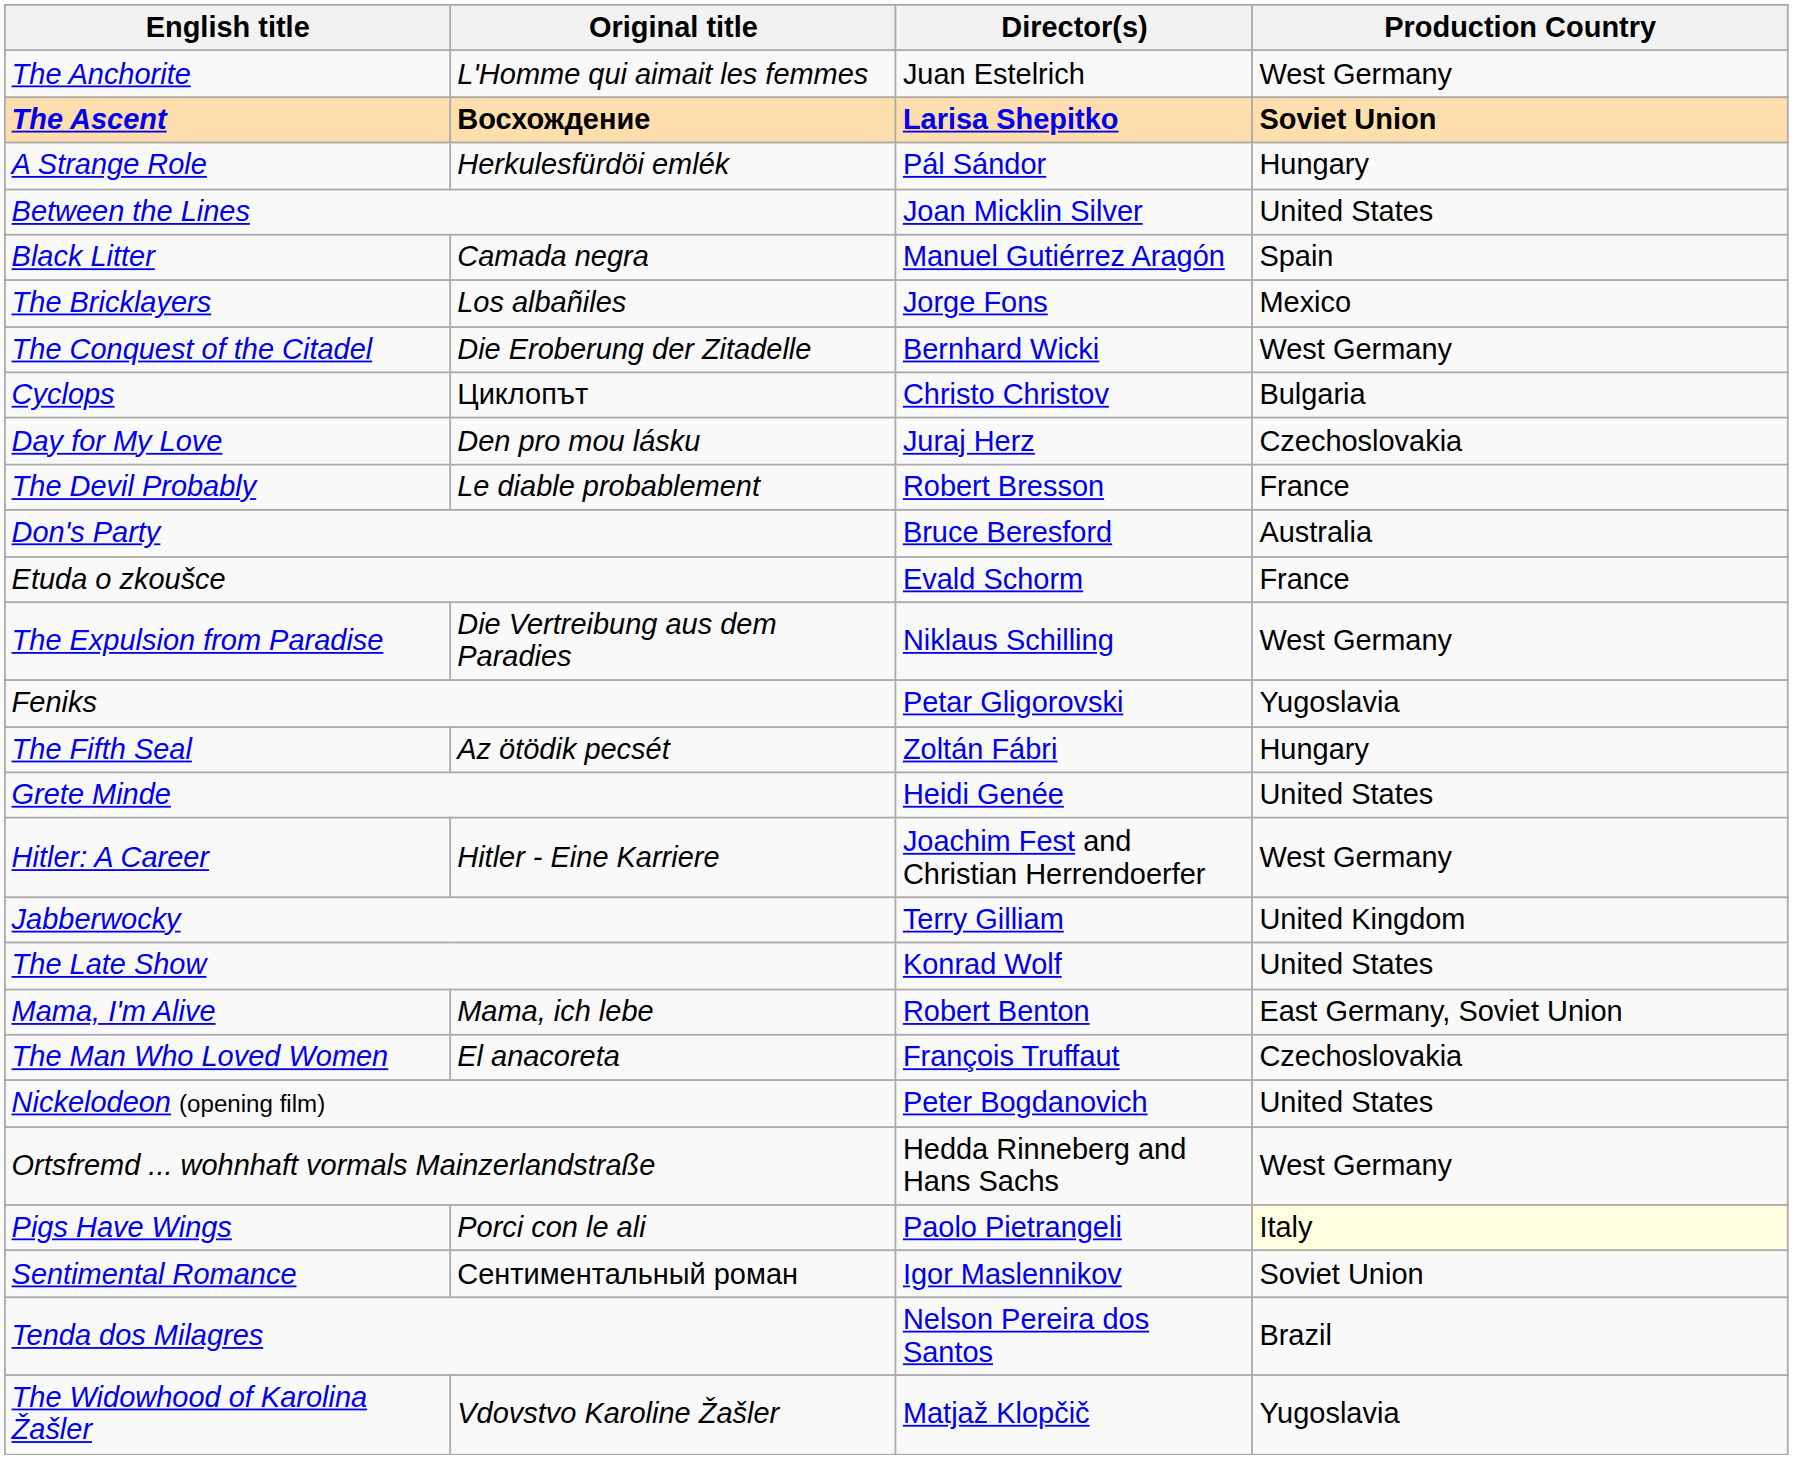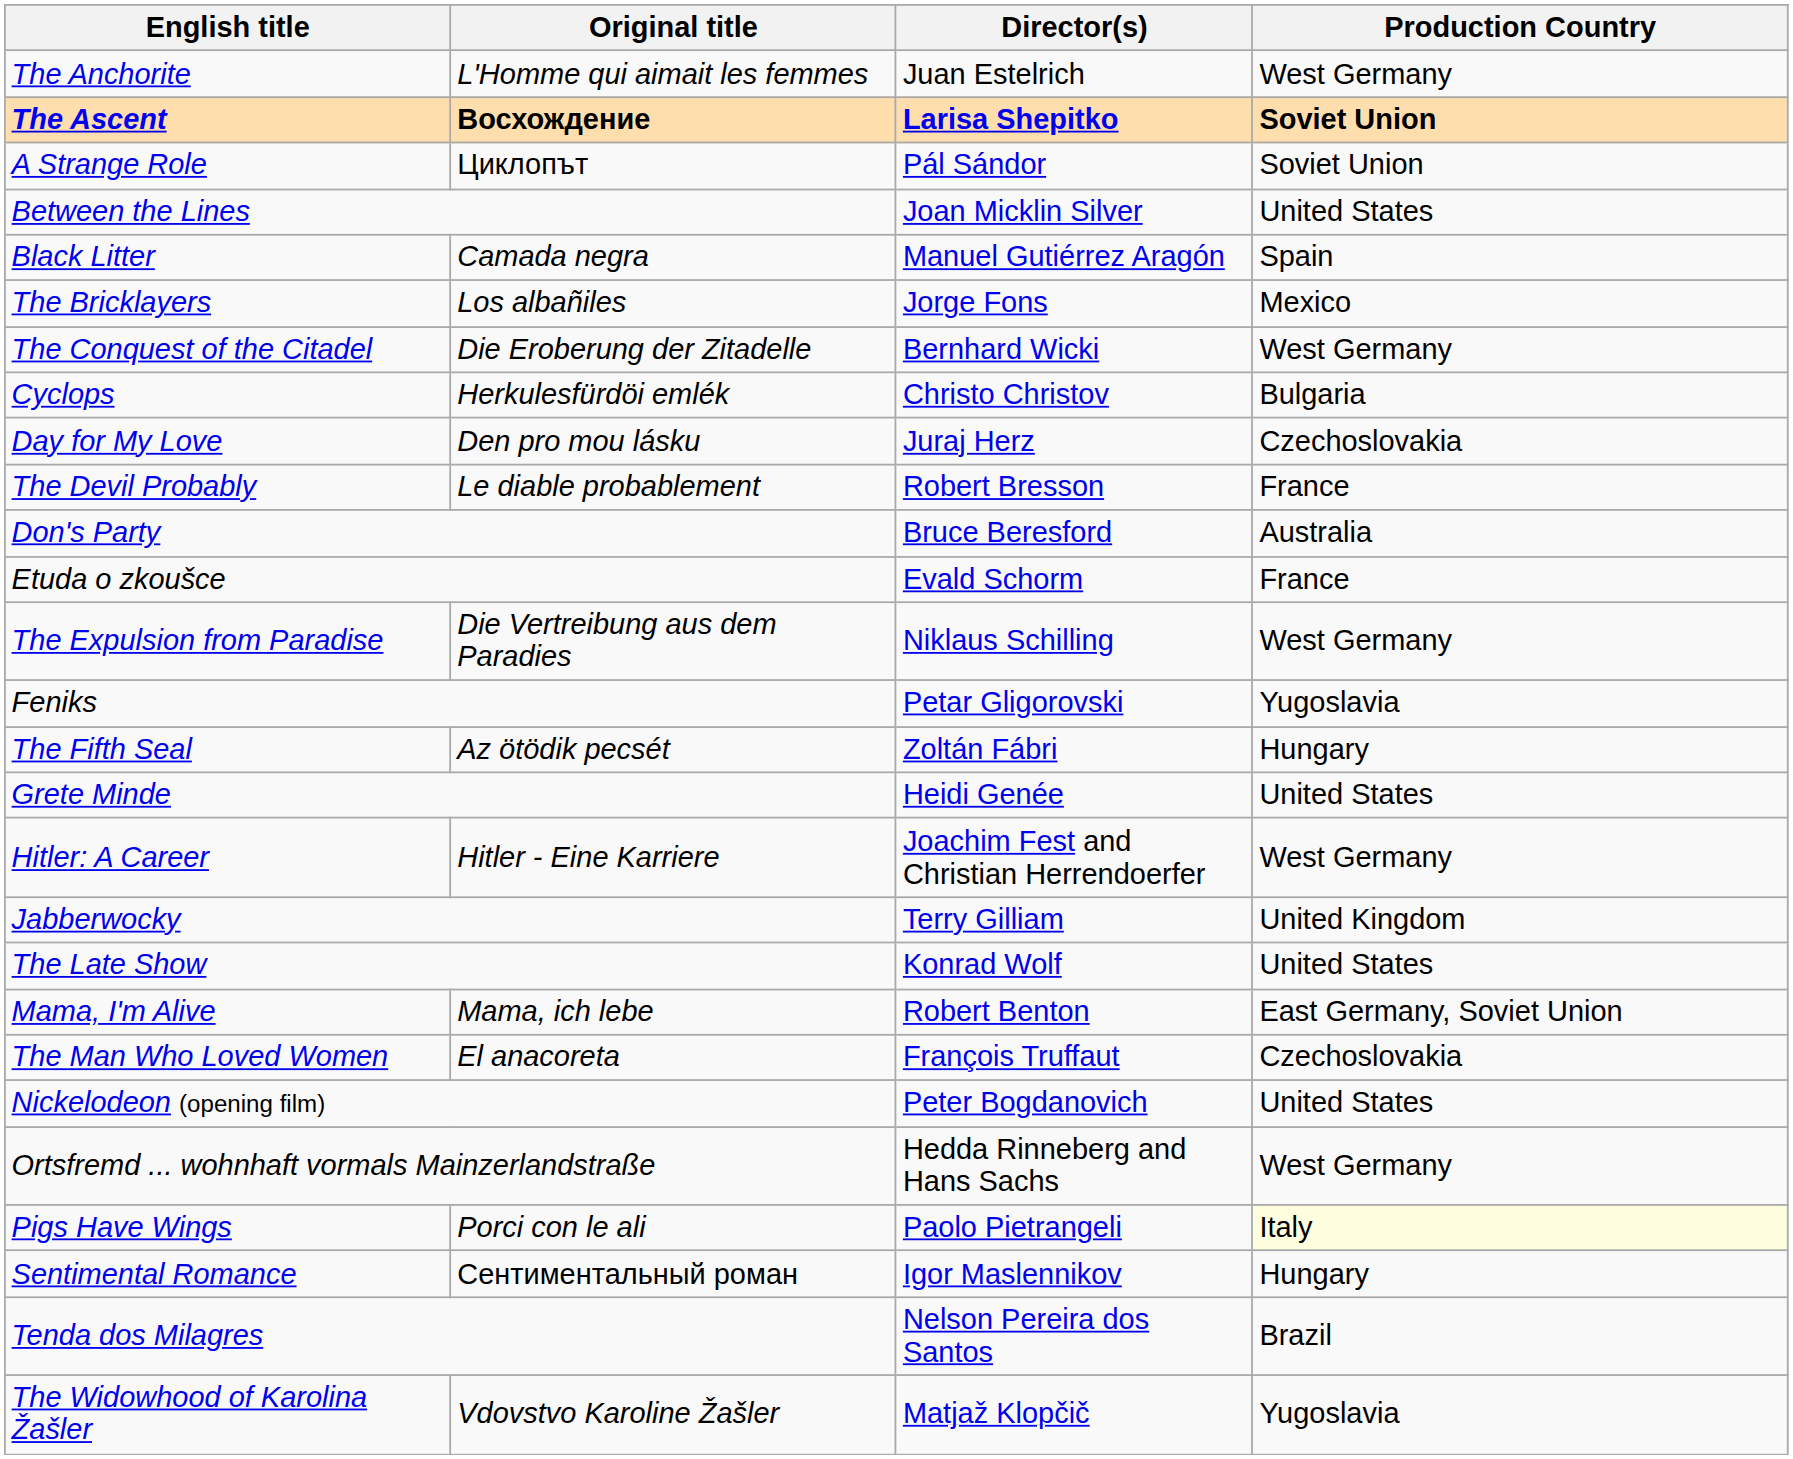 <table class="wikitable" width="78%" cellpadding="5">
 <tr>
 <th width="25%">English title</th>
 <th width="25%">Original title</th>
 <th width="20%">Director(s)</th>
 <th width="30%">Production Country</th>
 </tr>
 <tr>
 <td><em><a href='#'>The Anchorite</a></em></td>
 <td><em>L'Homme qui aimait les femmes</em></td>
 <td>Juan Estelrich</td>
 <td>West Germany</td>
 </tr>
 <tr style="background:#FFDEAD;">
 <td><strong><em><a href='#'>The Ascent</a></em></strong></td>
 <td><strong>Восхождение</strong></td>
 <td><strong><a href='#'>Larisa Shepitko</a></strong></td>
 <td><strong>Soviet Union</strong></td>
 </tr>
 <tr>
 <td><em><a href='#'>A Strange Role</a></em></td>
-<td><em>Herkulesfürdöi emlék</em></td>
+<td>Циклопът</td>
 <td><a href='#'>Pál Sándor</a></td>
-<td>Hungary</td>
+<td>Soviet Union</td>
 </tr>
 <tr>
 <td colspan="2"><em><a href='#'>Between the Lines</a></em></td>
 <td><a href='#'>Joan Micklin Silver</a></td>
 <td>United States</td>
 </tr>
 <tr>
 <td><em><a href='#'>Black Litter</a></em></td>
 <td><em>Camada negra</em></td>
 <td><a href='#'>Manuel Gutiérrez Aragón</a></td>
 <td>Spain</td>
 </tr>
 <tr>
 <td><em><a href='#'>The Bricklayers</a></em></td>
 <td><em>Los albañiles</em></td>
 <td><a href='#'>Jorge Fons</a></td>
 <td>Mexico</td>
 </tr>
 <tr>
 <td><em><a href='#'>The Conquest of the Citadel</a></em></td>
 <td><em>Die Eroberung der Zitadelle</em></td>
 <td><a href='#'>Bernhard Wicki</a></td>
 <td>West Germany</td>
 </tr>
 <tr>
 <td><em><a href='#'>Cyclops</a></em></td>
-<td>Циклопът</td>
+<td><em>Herkulesfürdöi emlék</em></td>
 <td><a href='#'>Christo Christov</a></td>
 <td>Bulgaria</td>
 </tr>
 <tr>
 <td><em><a href='#'>Day for My Love</a></em></td>
 <td><em>Den pro mou lásku</em></td>
 <td><a href='#'>Juraj Herz</a></td>
 <td>Czechoslovakia</td>
 </tr>
 <tr>
 <td><em><a href='#'>The Devil Probably</a></em></td>
 <td><em>Le diable probablement</em></td>
 <td><a href='#'>Robert Bresson</a></td>
 <td>France</td>
 </tr>
 <tr>
 <td colspan="2"><em><a href='#'>Don's Party</a></em></td>
 <td><a href='#'>Bruce Beresford</a></td>
 <td>Australia</td>
 </tr>
 <tr>
 <td colspan="2"><em>Etuda o zkoušce</em></td>
 <td><a href='#'>Evald Schorm</a></td>
 <td>France</td>
 </tr>
 <tr>
 <td><em><a href='#'>The Expulsion from Paradise</a></em></td>
 <td><em>Die Vertreibung aus dem Paradies</em></td>
 <td><a href='#'>Niklaus Schilling</a></td>
 <td>West Germany</td>
 </tr>
 <tr>
 <td colspan="2"><em>Feniks</em></td>
 <td><a href='#'>Petar Gligorovski</a></td>
 <td>Yugoslavia</td>
 </tr>
 <tr>
 <td><em><a href='#'>The Fifth Seal</a></em></td>
 <td><em>Az ötödik pecsét</em></td>
 <td><a href='#'>Zoltán Fábri</a></td>
 <td>Hungary</td>
 </tr>
 <tr>
 <td colspan="2"><em><a href='#'>Grete Minde</a></em></td>
 <td><a href='#'>Heidi Genée</a></td>
 <td>United States</td>
 </tr>
 <tr>
 <td><em><a href='#'>Hitler: A Career</a></em></td>
 <td><em>Hitler - Eine Karriere</em></td>
 <td><a href='#'>Joachim Fest</a> and Christian Herrendoerfer</td>
 <td>West Germany</td>
 </tr>
 <tr>
 <td colspan="2"><em><a href='#'>Jabberwocky</a></em></td>
 <td><a href='#'>Terry Gilliam</a></td>
 <td>United Kingdom</td>
 </tr>
 <tr>
 <td colspan="2"><em><a href='#'>The Late Show</a></em></td>
 <td><a href='#'>Konrad Wolf</a></td>
 <td>United States</td>
 </tr>
 <tr>
 <td><em><a href='#'>Mama, I'm Alive</a></em></td>
 <td><em>Mama, ich lebe</em></td>
 <td><a href='#'>Robert Benton</a></td>
 <td>East Germany, Soviet Union</td>
 </tr>
 <tr>
 <td><em><a href='#'>The Man Who Loved Women</a></em></td>
 <td><em>El anacoreta</em></td>
 <td><a href='#'>François Truffaut</a></td>
 <td>Czechoslovakia</td>
 </tr>
 <tr>
 <td colspan="2"><em><a href='#'>Nickelodeon</a></em> <small>(opening film)</small></td>
 <td><a href='#'>Peter Bogdanovich</a></td>
 <td>United States</td>
 </tr>
 <tr>
 <td colspan="2"><em>Ortsfremd ... wohnhaft vormals Mainzerlandstraße</em></td>
 <td>Hedda Rinneberg and Hans Sachs</td>
 <td>West Germany</td>
 </tr>
 <tr>
 <td><em><a href='#'>Pigs Have Wings</a></em></td>
 <td><em>Porci con le ali</em></td>
 <td><a href='#'>Paolo Pietrangeli</a></td>
 <td style="background: lightyellow;">Italy</td>
 </tr>
 <tr>
 <td><a href='#'><em>Sentimental Romance</em></a></td>
 <td>Сентиментальный роман</td>
 <td><a href='#'>Igor Maslennikov</a></td>
-<td>Soviet Union</td>
+<td>Hungary</td>
 </tr>
 <tr>
 <td colspan="2"><em><a href='#'>Tenda dos Milagres</a></em></td>
 <td><a href='#'>Nelson Pereira dos Santos</a></td>
 <td>Brazil</td>
 </tr>
 <tr>
 <td><em><a href='#'>The Widowhood of Karolina Žašler</a></em></td>
 <td><em>Vdovstvo Karoline Žašler</em></td>
 <td><a href='#'>Matjaž Klopčič</a></td>
 <td>Yugoslavia</td>
 </tr>
 </table>
